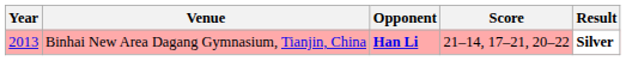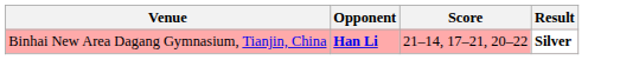 <table class="sortable wikitable" style="font-size: 90%;">
 <tr>
-<th>Year</th>
 <th>Venue</th>
 <th>Opponent</th>
 <th>Score</th>
 <th>Result</th>
 </tr>
 <tr style="background:#FFAAAA">
-<td align="center"><a href='#'>2013</a></td>
 <td align="left">Binhai New Area Dagang Gymnasium, <a href='#'>Tianjin, China</a></td>
 <td align="left"><strong> <a href='#'>Han Li</a></strong></td>
 <td align="left">21–14, 17–21, 20–22</td>
 <td style="text-align:left; background:white"> <strong>Silver</strong></td>
 </tr>
 </table>
